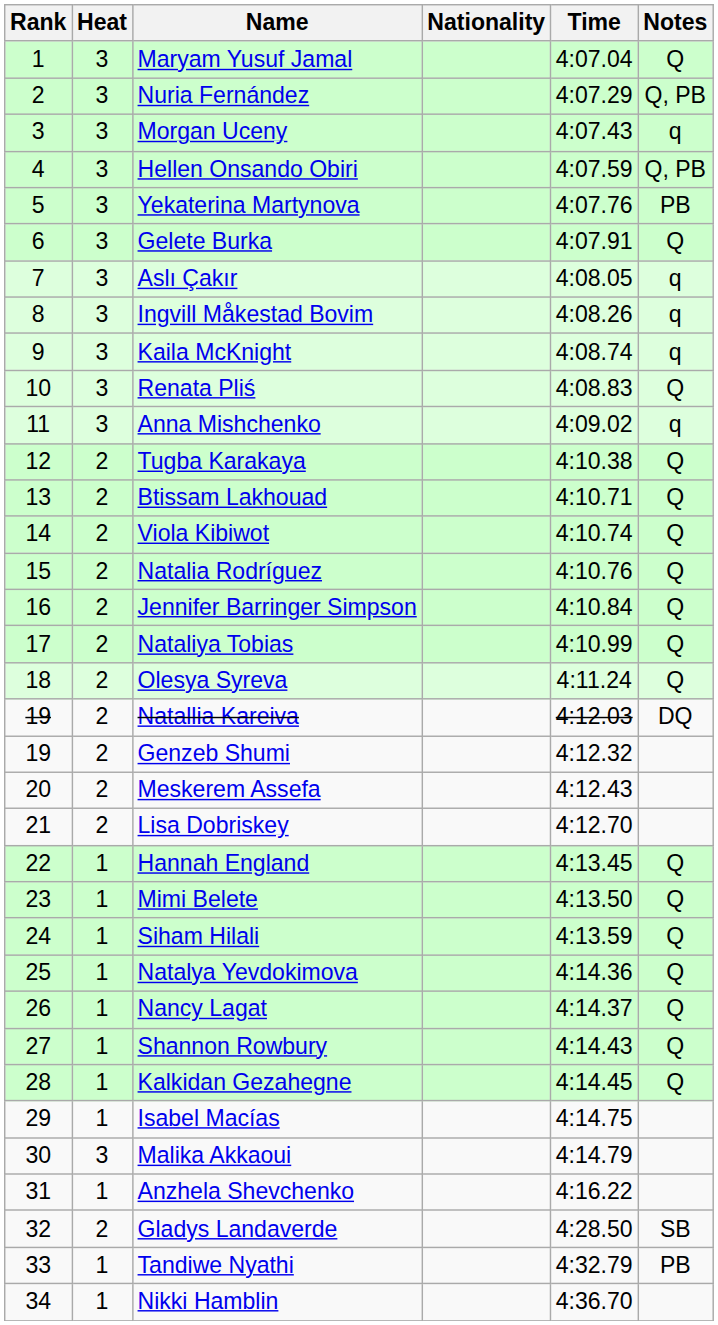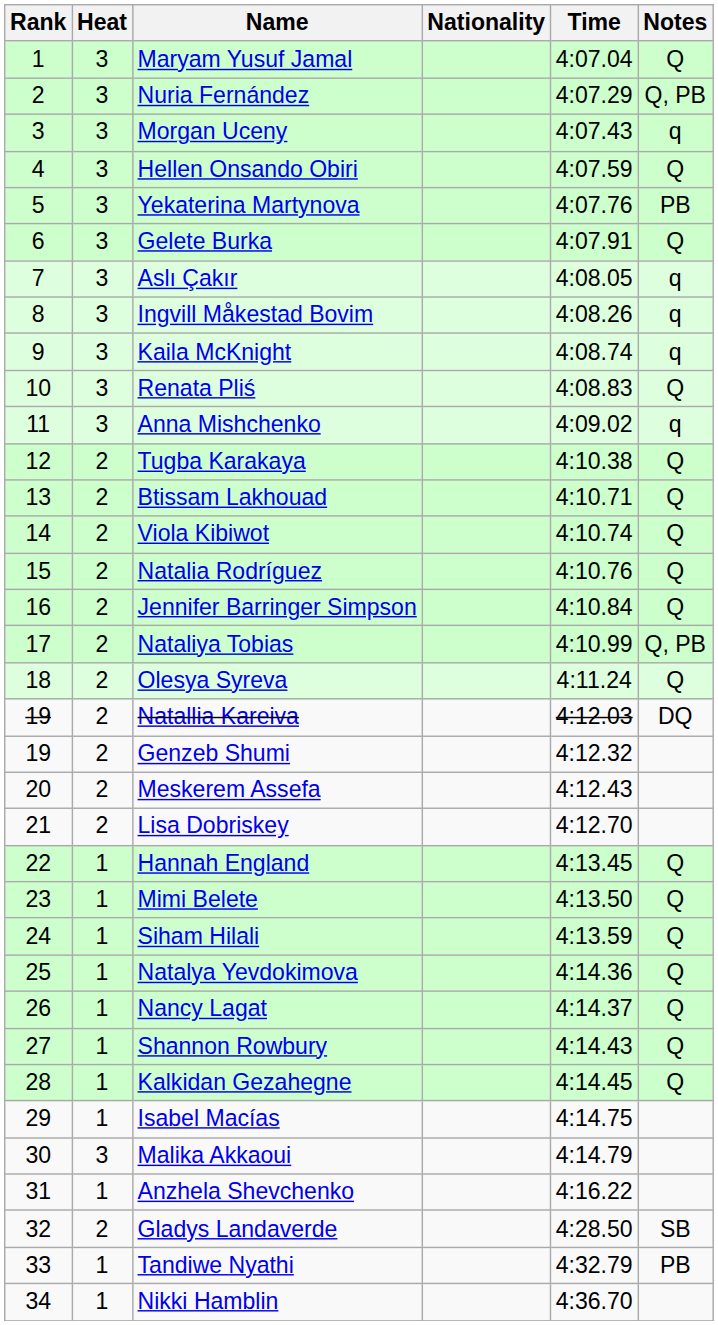 <table class="wikitable sortable" style="text-align:center">
 <tr>
 <th>Rank</th>
 <th>Heat</th>
 <th>Name</th>
 <th>Nationality</th>
 <th>Time</th>
 <th>Notes</th>
 </tr>
 <tr bgcolor=ccffcc>
 <td>1</td>
 <td>3</td>
 <td align=left><a href='#'>Maryam Yusuf Jamal</a></td>
 <td align=left></td>
 <td>4:07.04</td>
 <td>Q</td>
 </tr>
 <tr bgcolor=ccffcc>
 <td>2</td>
 <td>3</td>
 <td align=left><a href='#'>Nuria Fernández</a></td>
 <td align=left></td>
 <td>4:07.29</td>
 <td>Q, PB</td>
 </tr>
 <tr bgcolor=ccffcc>
 <td>3</td>
 <td>3</td>
 <td align=left><a href='#'>Morgan Uceny</a></td>
 <td align=left></td>
 <td>4:07.43</td>
 <td>q</td>
 </tr>
 <tr bgcolor=ccffcc>
 <td>4</td>
 <td>3</td>
 <td align=left><a href='#'>Hellen Onsando Obiri</a></td>
 <td align=left></td>
 <td>4:07.59</td>
-<td>Q, PB</td>
+<td>Q</td>
 </tr>
 <tr bgcolor=ccffcc>
 <td>5</td>
 <td>3</td>
 <td align=left><a href='#'>Yekaterina Martynova</a></td>
 <td align=left></td>
 <td>4:07.76</td>
 <td>PB</td>
 </tr>
 <tr bgcolor=ccffcc>
 <td>6</td>
 <td>3</td>
 <td align=left><a href='#'>Gelete Burka</a></td>
 <td align=left></td>
 <td>4:07.91</td>
 <td>Q</td>
 </tr>
 <tr bgcolor=ddffdd>
 <td>7</td>
 <td>3</td>
 <td align=left><a href='#'>Aslı Çakır</a></td>
 <td align=left></td>
 <td>4:08.05</td>
 <td>q</td>
 </tr>
 <tr bgcolor=ddffdd>
 <td>8</td>
 <td>3</td>
 <td align=left><a href='#'>Ingvill Måkestad Bovim</a></td>
 <td align=left></td>
 <td>4:08.26</td>
 <td>q</td>
 </tr>
 <tr bgcolor=ddffdd>
 <td>9</td>
 <td>3</td>
 <td align=left><a href='#'>Kaila McKnight</a></td>
 <td align=left></td>
 <td>4:08.74</td>
 <td>q</td>
 </tr>
 <tr bgcolor=ddffdd>
 <td>10</td>
 <td>3</td>
 <td align=left><a href='#'>Renata Pliś</a></td>
 <td align=left></td>
 <td>4:08.83</td>
 <td>Q</td>
 </tr>
 <tr bgcolor=ddffdd>
 <td>11</td>
 <td>3</td>
 <td align=left><a href='#'>Anna Mishchenko</a></td>
 <td align=left></td>
 <td>4:09.02</td>
 <td>q</td>
 </tr>
 <tr bgcolor=ccffcc>
 <td>12</td>
 <td>2</td>
 <td align=left><a href='#'>Tugba Karakaya</a></td>
 <td align=left></td>
 <td>4:10.38</td>
 <td>Q</td>
 </tr>
 <tr bgcolor=ccffcc>
 <td>13</td>
 <td>2</td>
 <td align=left><a href='#'>Btissam Lakhouad</a></td>
 <td align=left></td>
 <td>4:10.71</td>
 <td>Q</td>
 </tr>
 <tr bgcolor=ccffcc>
 <td>14</td>
 <td>2</td>
 <td align=left><a href='#'>Viola Kibiwot</a></td>
 <td align=left></td>
 <td>4:10.74</td>
 <td>Q</td>
 </tr>
 <tr bgcolor=ccffcc>
 <td>15</td>
 <td>2</td>
 <td align=left><a href='#'>Natalia Rodríguez</a></td>
 <td align=left></td>
 <td>4:10.76</td>
 <td>Q</td>
 </tr>
 <tr bgcolor=ccffcc>
 <td>16</td>
 <td>2</td>
 <td align=left><a href='#'>Jennifer Barringer Simpson</a></td>
 <td align=left></td>
 <td>4:10.84</td>
 <td>Q</td>
 </tr>
 <tr bgcolor=ccffcc>
 <td>17</td>
 <td>2</td>
 <td align=left><a href='#'>Nataliya Tobias</a></td>
 <td align=left></td>
 <td>4:10.99</td>
-<td>Q</td>
+<td>Q, PB</td>
 </tr>
 <tr bgcolor=ddffdd>
 <td>18</td>
 <td>2</td>
 <td align=left><a href='#'>Olesya Syreva</a></td>
 <td align=left></td>
 <td>4:11.24</td>
 <td>Q</td>
 </tr>
 <tr>
 <td><s>19 </s></td>
 <td>2</td>
 <td align=left><s><a href='#'>Natallia Kareiva</a> </s></td>
 <td align=left><s> </s></td>
 <td><s>4:12.03 </s></td>
 <td>DQ</td>
 </tr>
 <tr>
 <td>19</td>
 <td>2</td>
 <td align=left><a href='#'>Genzeb Shumi</a></td>
 <td align=left></td>
 <td>4:12.32</td>
 <td></td>
 </tr>
 <tr>
 <td>20</td>
 <td>2</td>
 <td align=left><a href='#'>Meskerem Assefa</a></td>
 <td align=left></td>
 <td>4:12.43</td>
 <td></td>
 </tr>
 <tr>
 <td>21</td>
 <td>2</td>
 <td align=left><a href='#'>Lisa Dobriskey</a></td>
 <td align=left></td>
 <td>4:12.70</td>
 <td></td>
 </tr>
 <tr bgcolor=ccffcc>
 <td>22</td>
 <td>1</td>
 <td align=left><a href='#'>Hannah England</a></td>
 <td align=left></td>
 <td>4:13.45</td>
 <td>Q</td>
 </tr>
 <tr bgcolor=ccffcc>
 <td>23</td>
 <td>1</td>
 <td align=left><a href='#'>Mimi Belete</a></td>
 <td align=left></td>
 <td>4:13.50</td>
 <td>Q</td>
 </tr>
 <tr bgcolor=ccffcc>
 <td>24</td>
 <td>1</td>
 <td align=left><a href='#'>Siham Hilali</a></td>
 <td align=left></td>
 <td>4:13.59</td>
 <td>Q</td>
 </tr>
 <tr bgcolor=ccffcc>
 <td>25</td>
 <td>1</td>
 <td align=left><a href='#'>Natalya Yevdokimova</a></td>
 <td align=left></td>
 <td>4:14.36</td>
 <td>Q</td>
 </tr>
 <tr bgcolor=ccffcc>
 <td>26</td>
 <td>1</td>
 <td align=left><a href='#'>Nancy Lagat</a></td>
 <td align=left></td>
 <td>4:14.37</td>
 <td>Q</td>
 </tr>
 <tr bgcolor=ccffcc>
 <td>27</td>
 <td>1</td>
 <td align=left><a href='#'>Shannon Rowbury</a></td>
 <td align=left></td>
 <td>4:14.43</td>
 <td>Q</td>
 </tr>
 <tr bgcolor=ccffcc>
 <td>28</td>
 <td>1</td>
 <td align=left><a href='#'>Kalkidan Gezahegne</a></td>
 <td align=left></td>
 <td>4:14.45</td>
 <td>Q</td>
 </tr>
 <tr>
 <td>29</td>
 <td>1</td>
 <td align=left><a href='#'>Isabel Macías</a></td>
 <td align=left></td>
 <td>4:14.75</td>
 <td></td>
 </tr>
 <tr>
 <td>30</td>
 <td>3</td>
 <td align=left><a href='#'>Malika Akkaoui</a></td>
 <td align=left></td>
 <td>4:14.79</td>
 <td></td>
 </tr>
 <tr>
 <td>31</td>
 <td>1</td>
 <td align=left><a href='#'>Anzhela Shevchenko</a></td>
 <td align=left></td>
 <td>4:16.22</td>
 <td></td>
 </tr>
 <tr>
 <td>32</td>
 <td>2</td>
 <td align=left><a href='#'>Gladys Landaverde</a></td>
 <td align=left></td>
 <td>4:28.50</td>
 <td>SB</td>
 </tr>
 <tr>
 <td>33</td>
 <td>1</td>
 <td align=left><a href='#'>Tandiwe Nyathi</a></td>
 <td align=left></td>
 <td>4:32.79</td>
 <td>PB</td>
 </tr>
 <tr>
 <td>34</td>
 <td>1</td>
 <td align=left><a href='#'>Nikki Hamblin</a></td>
 <td align=left></td>
 <td>4:36.70</td>
 <td></td>
 </tr>
 </table>
